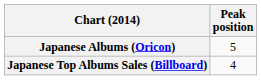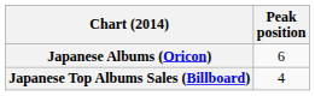 <table class="wikitable plainrowheaders" style="text-align:center">
 <tr>
 <th scope="col">Chart (2014)</th>
 <th scope="col">Peak<br> position</th>
 </tr>
 <tr>
 <th scope="row">Japanese Albums (<a href='#'>Oricon</a>)</th>
-<td>5</td>
+<td>6</td>
 </tr>
 <tr>
 <th scope="row">Japanese Top Albums Sales (<a href='#'>Billboard</a>)</th>
 <td>4</td>
 </tr>
 </table>
